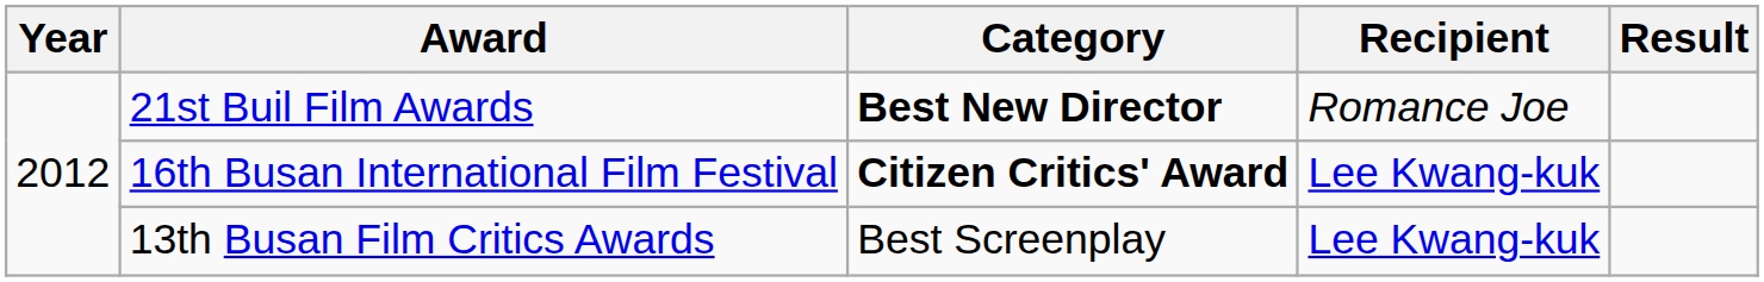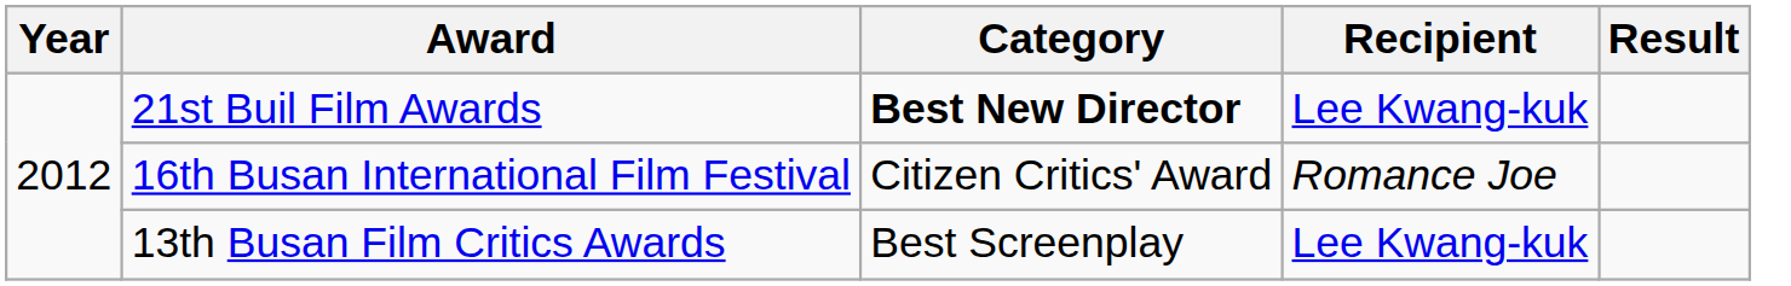 <table class="wikitable">
 <tr>
 <th>Year</th>
 <th>Award</th>
 <th>Category</th>
 <th>Recipient</th>
 <th>Result</th>
 </tr>
 <tr>
 <td rowspan=3>2012</td>
 <td><a href='#'>21st Buil Film Awards</a></td>
 <td><strong>Best New Director</strong></td>
-<td><em>Romance Joe</em></td>
+<td><a href='#'>Lee Kwang-kuk</a></td>
 <td></td>
 </tr>
 <tr>
 <td><a href='#'>16th Busan International Film Festival</a></td>
-<td><strong>Citizen Critics' Award</strong></td>
-<td><a href='#'>Lee Kwang-kuk</a></td>
+<td>Citizen Critics' Award</td>
+<td><em>Romance Joe</em></td>
 <td></td>
 </tr>
 <tr>
 <td>13th <a href='#'>Busan Film Critics Awards</a></td>
 <td>Best Screenplay</td>
 <td><a href='#'>Lee Kwang-kuk</a></td>
 <td></td>
 </tr>
 </table>
